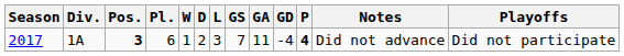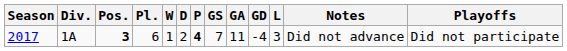 <table class="wikitable">
 <tr style="background:#efefef;">
 <th>Season</th>
 <th>Div.</th>
 <th>Pos.</th>
 <th>Pl.</th>
 <th>W</th>
 <th>D</th>
-<th>L</th>
+<th>P</th>
 <th>GS</th>
 <th>GA</th>
 <th>GD</th>
-<th>P</th>
+<th>L</th>
 <th>Notes</th>
 <th>Playoffs</th>
 </tr>
 <tr>
 <td><a href='#'>2017</a></td>
 <td>1A</td>
 <td align=right><strong>3</strong></td>
 <td align=right>6</td>
 <td align=right>1</td>
 <td align=right>2</td>
-<td align=right>3</td>
+<td align=right><strong>4</strong></td>
 <td align=right>7</td>
 <td align=right>11</td>
 <td align=right>-4</td>
-<td align=right><strong>4</strong></td>
+<td align=right>3</td>
 <td>Did not advance</td>
 <td>Did not participate</td>
 </tr>
 </table>
